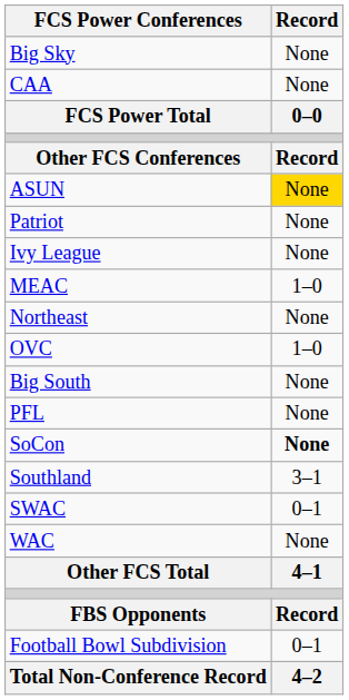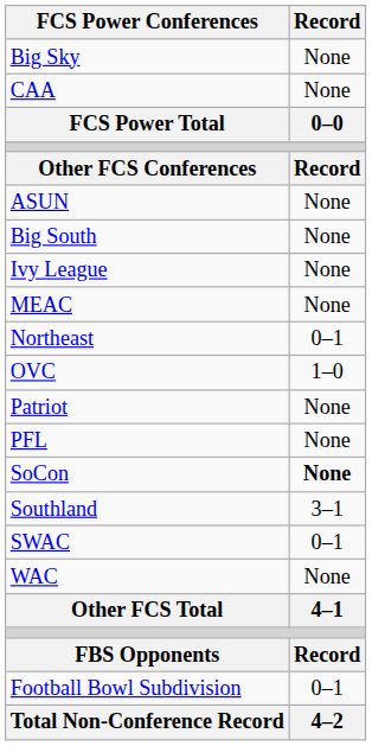 <table class="wikitable">
 <tr>
 <th>FCS Power Conferences</th>
 <th>Record</th>
 </tr>
 <tr>
 <td><a href='#'>Big Sky</a></td>
 <td align=center>None</td>
 </tr>
 <tr>
 <td><a href='#'>CAA</a></td>
 <td align=center>None</td>
 </tr>
 <tr>
 <th>FCS Power Total</th>
 <th>0–0</th>
 </tr>
 <tr>
 <th colspan="2" style="background:lightgrey;"></th>
 </tr>
 <tr>
 <th>Other FCS Conferences</th>
 <th>Record</th>
 </tr>
 <tr>
 <td><a href='#'>ASUN</a></td>
-<td align=center style="background: gold;">None</td>
+<td align=center>None</td>
 </tr>
 <tr>
-<td><a href='#'>Patriot</a></td>
+<td><a href='#'>Big South</a></td>
 <td align=center>None</td>
 </tr>
 <tr>
 <td><a href='#'>Ivy League</a></td>
 <td align=center>None</td>
 </tr>
 <tr>
 <td><a href='#'>MEAC</a></td>
-<td align=center>1–0</td>
+<td align=center>None</td>
 </tr>
 <tr>
 <td><a href='#'>Northeast</a></td>
-<td align=center>None</td>
+<td align=center>0–1</td>
 </tr>
 <tr>
 <td><a href='#'>OVC</a></td>
 <td align=center>1–0</td>
 </tr>
 <tr>
-<td><a href='#'>Big South</a></td>
+<td><a href='#'>Patriot</a></td>
 <td align=center>None</td>
 </tr>
 <tr>
 <td><a href='#'>PFL</a></td>
 <td align=center>None</td>
 </tr>
 <tr>
 <td><a href='#'>SoCon</a></td>
 <td align=center><strong>None</strong></td>
 </tr>
 <tr>
 <td><a href='#'>Southland</a></td>
 <td align=center>3–1</td>
 </tr>
 <tr>
 <td><a href='#'>SWAC</a></td>
 <td align=center>0–1</td>
 </tr>
 <tr>
 <td><a href='#'>WAC</a></td>
 <td align=center>None</td>
 </tr>
 <tr>
 <th>Other FCS Total</th>
 <th>4–1</th>
 </tr>
 <tr>
 <th colspan="2" style="background:lightgrey;"></th>
 </tr>
 <tr>
 <th>FBS Opponents</th>
 <th>Record</th>
 </tr>
 <tr>
 <td><a href='#'>Football Bowl Subdivision</a></td>
 <td align=center>0–1</td>
 </tr>
 <tr>
 <th>Total Non-Conference Record</th>
 <th>4–2</th>
 </tr>
 </table>
